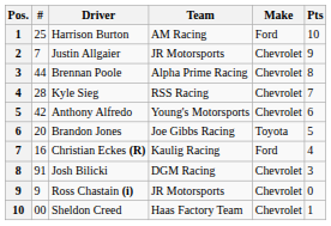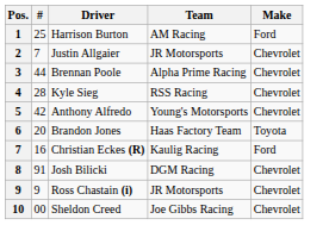 <table class="wikitable" style="font-size:95%">
 <tr>
 <th>Pos.</th>
 <th>#</th>
 <th>Driver</th>
 <th>Team</th>
 <th>Make</th>
-<th>Pts</th>
 </tr>
 <tr>
 <th>1</th>
 <td>25</td>
 <td>Harrison Burton</td>
 <td>AM Racing</td>
 <td>Ford</td>
-<td>10</td>
 </tr>
 <tr>
 <th>2</th>
 <td>7</td>
 <td>Justin Allgaier</td>
 <td>JR Motorsports</td>
 <td>Chevrolet</td>
-<td>9</td>
 </tr>
 <tr>
 <th>3</th>
 <td>44</td>
 <td>Brennan Poole</td>
 <td>Alpha Prime Racing</td>
 <td>Chevrolet</td>
-<td>8</td>
 </tr>
 <tr>
 <th>4</th>
 <td>28</td>
 <td>Kyle Sieg</td>
 <td>RSS Racing</td>
 <td>Chevrolet</td>
-<td>7</td>
 </tr>
 <tr>
 <th>5</th>
 <td>42</td>
 <td>Anthony Alfredo</td>
 <td>Young's Motorsports</td>
 <td>Chevrolet</td>
-<td>6</td>
 </tr>
 <tr>
 <th>6</th>
 <td>20</td>
 <td>Brandon Jones</td>
-<td>Joe Gibbs Racing</td>
+<td>Haas Factory Team</td>
 <td>Toyota</td>
-<td>5</td>
 </tr>
 <tr>
 <th>7</th>
 <td>16</td>
 <td>Christian Eckes <strong>(R)</strong></td>
 <td>Kaulig Racing</td>
 <td>Ford</td>
-<td>4</td>
 </tr>
 <tr>
 <th>8</th>
 <td>91</td>
 <td>Josh Bilicki</td>
 <td>DGM Racing</td>
 <td>Chevrolet</td>
-<td>3</td>
 </tr>
 <tr>
 <th>9</th>
 <td>9</td>
 <td>Ross Chastain <strong>(i)</strong></td>
 <td>JR Motorsports</td>
 <td>Chevrolet</td>
-<td>0</td>
 </tr>
 <tr>
 <th>10</th>
 <td>00</td>
 <td>Sheldon Creed</td>
-<td>Haas Factory Team</td>
+<td>Joe Gibbs Racing</td>
 <td>Chevrolet</td>
-<td>1</td>
 </tr>
 </table>
